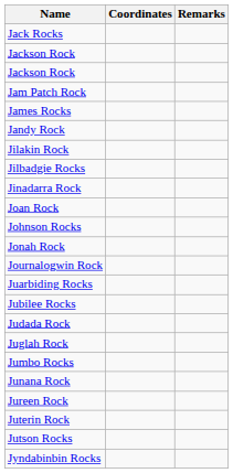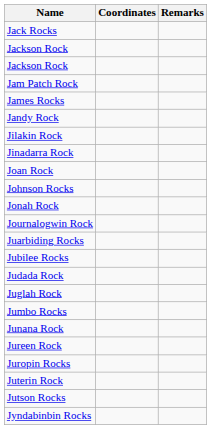 <table class="wikitable">
 <tr>
 <th>Name</th>
 <th>Coordinates</th>
 <th>Remarks</th>
 </tr>
 <tr>
 <td><a href='#'>Jack Rocks</a></td>
 <td></td>
 <td></td>
 </tr>
 <tr>
 <td><a href='#'>Jackson Rock</a></td>
 <td></td>
 <td></td>
 </tr>
 <tr>
 <td><a href='#'>Jackson Rock</a></td>
 <td></td>
 <td></td>
 </tr>
 <tr>
 <td><a href='#'>Jam Patch Rock</a></td>
 <td></td>
 <td></td>
 </tr>
 <tr>
 <td><a href='#'>James Rocks</a></td>
 <td></td>
 <td></td>
 </tr>
 <tr>
 <td><a href='#'>Jandy Rock</a></td>
 <td></td>
 <td></td>
 </tr>
 <tr>
 <td><a href='#'>Jilakin Rock</a></td>
-<td></td>
-<td></td>
-</tr>
-<tr>
-<td><a href='#'>Jilbadgie Rocks</a></td>
 <td></td>
 <td></td>
 </tr>
 <tr>
 <td><a href='#'>Jinadarra Rock</a></td>
 <td></td>
 <td></td>
 </tr>
 <tr>
 <td><a href='#'>Joan Rock</a></td>
 <td></td>
 <td></td>
 </tr>
 <tr>
 <td><a href='#'>Johnson Rocks</a></td>
 <td></td>
 <td></td>
 </tr>
 <tr>
 <td><a href='#'>Jonah Rock</a></td>
 <td></td>
 <td></td>
 </tr>
 <tr>
 <td><a href='#'>Journalogwin Rock</a></td>
 <td></td>
 <td></td>
 </tr>
 <tr>
 <td><a href='#'>Juarbiding Rocks</a></td>
 <td></td>
 <td></td>
 </tr>
 <tr>
 <td><a href='#'>Jubilee Rocks</a></td>
 <td></td>
 <td></td>
 </tr>
 <tr>
 <td><a href='#'>Judada Rock</a></td>
 <td></td>
 <td></td>
 </tr>
 <tr>
 <td><a href='#'>Juglah Rock</a></td>
 <td></td>
 <td></td>
 </tr>
 <tr>
 <td><a href='#'>Jumbo Rocks</a></td>
 <td></td>
 <td></td>
 </tr>
 <tr>
 <td><a href='#'>Junana Rock</a></td>
 <td></td>
 <td></td>
 </tr>
 <tr>
 <td><a href='#'>Jureen Rock</a></td>
 <td></td>
 <td></td>
 </tr>
 <tr>
+<td><a href='#'>Juropin Rocks</a></td>
+<td></td>
+<td></td>
+</tr>
+<tr>
 <td><a href='#'>Juterin Rock</a></td>
 <td></td>
 <td></td>
 </tr>
 <tr>
 <td><a href='#'>Jutson Rocks</a></td>
 <td></td>
 <td></td>
 </tr>
 <tr>
 <td><a href='#'>Jyndabinbin Rocks</a></td>
 <td></td>
 <td></td>
 </tr>
 </table>
